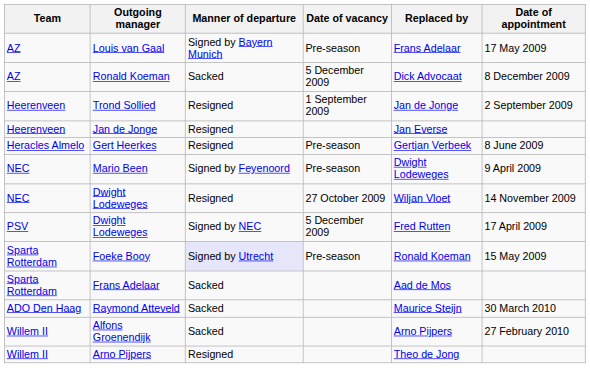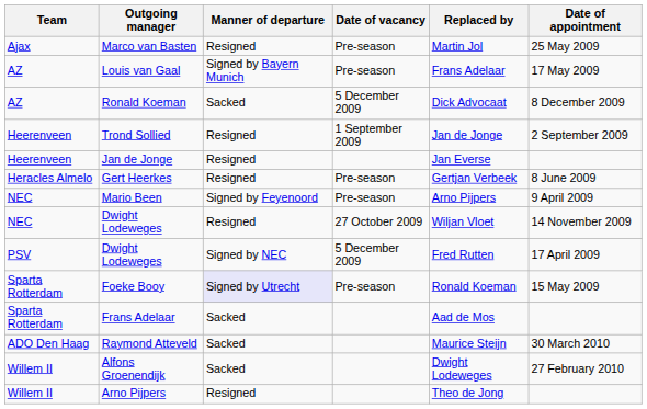 <table class="wikitable sortable">
 <tr>
 <th>Team</th>
 <th>Outgoing manager</th>
 <th>Manner of departure</th>
 <th>Date of vacancy</th>
 <th>Replaced by</th>
 <th>Date of appointment</th>
+</tr>
+<tr>
+<td><a href='#'>Ajax</a></td>
+<td> <a href='#'>Marco van Basten</a></td>
+<td>Resigned</td>
+<td>Pre-season</td>
+<td> <a href='#'>Martin Jol</a></td>
+<td>25 May 2009</td>
 </tr>
 <tr>
 <td><a href='#'>AZ</a></td>
 <td> <a href='#'>Louis van Gaal</a></td>
 <td>Signed by <a href='#'>Bayern Munich</a></td>
 <td>Pre-season</td>
 <td> <a href='#'>Frans Adelaar</a></td>
 <td>17 May 2009</td>
 </tr>
 <tr>
 <td><a href='#'>AZ</a></td>
 <td> <a href='#'>Ronald Koeman</a></td>
 <td>Sacked</td>
 <td>5 December 2009</td>
 <td> <a href='#'>Dick Advocaat</a></td>
 <td>8 December 2009</td>
 </tr>
 <tr>
 <td><a href='#'>Heerenveen</a></td>
 <td> <a href='#'>Trond Sollied</a></td>
 <td>Resigned</td>
 <td>1 September 2009</td>
 <td> <a href='#'>Jan de Jonge</a></td>
 <td>2 September 2009</td>
 </tr>
 <tr>
 <td><a href='#'>Heerenveen</a></td>
 <td> <a href='#'>Jan de Jonge</a></td>
 <td>Resigned</td>
 <td></td>
 <td> <a href='#'>Jan Everse</a></td>
 <td></td>
 </tr>
 <tr>
 <td><a href='#'>Heracles Almelo</a></td>
 <td> <a href='#'>Gert Heerkes</a></td>
 <td>Resigned</td>
 <td>Pre-season</td>
 <td> <a href='#'>Gertjan Verbeek</a></td>
 <td>8 June 2009</td>
 </tr>
 <tr>
 <td><a href='#'>NEC</a></td>
 <td> <a href='#'>Mario Been</a></td>
 <td>Signed by <a href='#'>Feyenoord</a></td>
 <td>Pre-season</td>
-<td> <a href='#'>Dwight Lodeweges</a></td>
+<td> <a href='#'>Arno Pijpers</a></td>
 <td>9 April 2009</td>
 </tr>
 <tr>
 <td><a href='#'>NEC</a></td>
 <td> <a href='#'>Dwight Lodeweges</a></td>
 <td>Resigned</td>
 <td>27 October 2009</td>
 <td> <a href='#'>Wiljan Vloet</a></td>
 <td>14 November 2009</td>
 </tr>
 <tr>
 <td><a href='#'>PSV</a></td>
 <td> <a href='#'>Dwight Lodeweges</a></td>
 <td>Signed by <a href='#'>NEC</a></td>
 <td>5 December 2009</td>
 <td> <a href='#'>Fred Rutten</a></td>
 <td>17 April 2009</td>
 </tr>
 <tr>
 <td><a href='#'>Sparta Rotterdam</a></td>
 <td> <a href='#'>Foeke Booy</a></td>
 <td style="background: lavender;">Signed by <a href='#'>Utrecht</a></td>
 <td>Pre-season</td>
 <td> <a href='#'>Ronald Koeman</a></td>
 <td>15 May 2009</td>
 </tr>
 <tr>
 <td><a href='#'>Sparta Rotterdam</a></td>
 <td> <a href='#'>Frans Adelaar</a></td>
 <td>Sacked</td>
 <td></td>
 <td> <a href='#'>Aad de Mos</a></td>
 <td></td>
 </tr>
 <tr>
 <td><a href='#'>ADO Den Haag</a></td>
 <td> <a href='#'>Raymond Atteveld</a></td>
 <td>Sacked</td>
 <td></td>
 <td> <a href='#'>Maurice Steijn</a></td>
 <td>30 March 2010</td>
 </tr>
 <tr>
 <td><a href='#'>Willem II</a></td>
 <td> <a href='#'>Alfons Groenendijk</a></td>
 <td>Sacked</td>
 <td></td>
-<td> <a href='#'>Arno Pijpers</a></td>
+<td> <a href='#'>Dwight Lodeweges</a></td>
 <td>27 February 2010</td>
 </tr>
 <tr>
 <td><a href='#'>Willem II</a></td>
 <td> <a href='#'>Arno Pijpers</a></td>
 <td>Resigned</td>
 <td></td>
 <td> <a href='#'>Theo de Jong</a></td>
 <td></td>
 </tr>
 </table>
